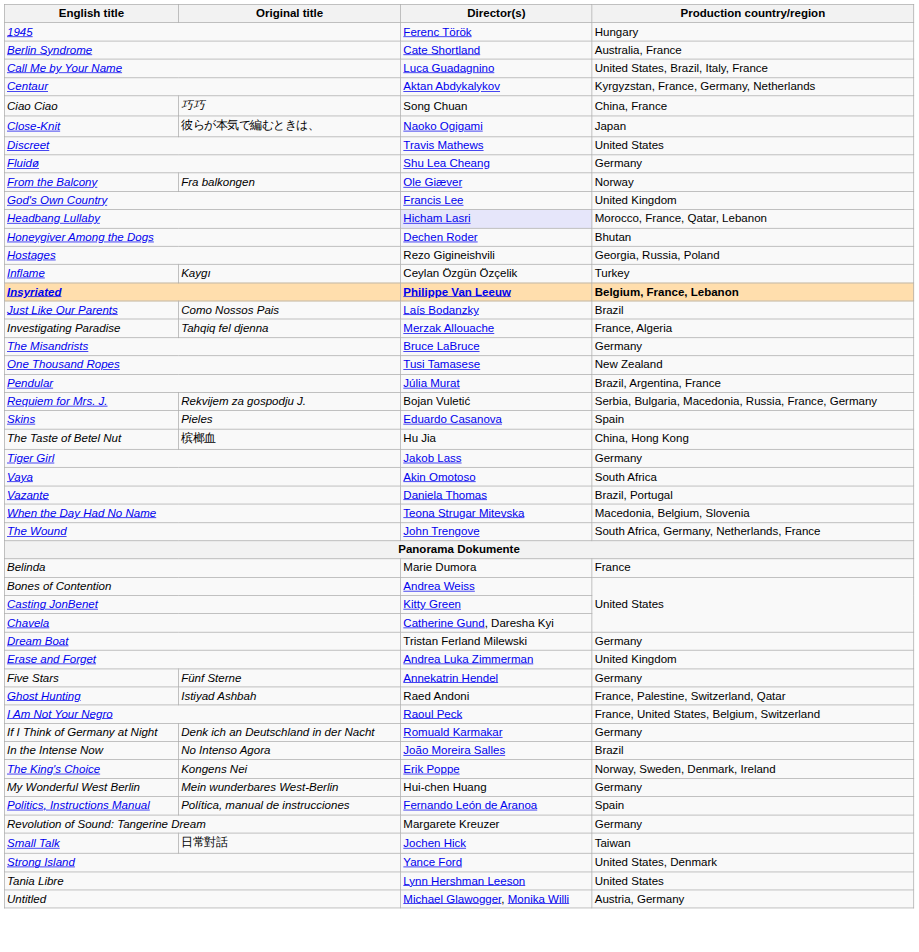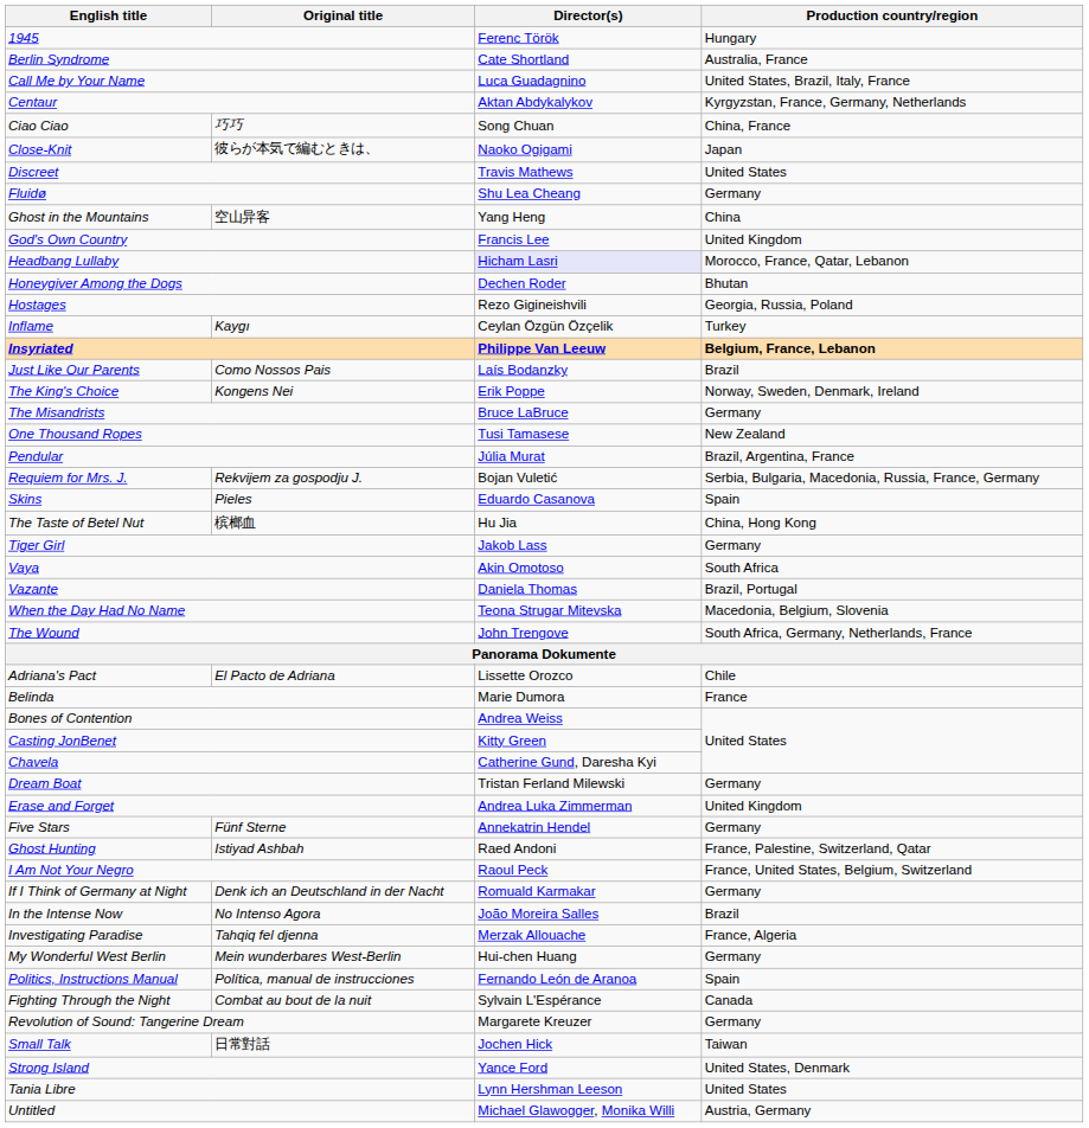 <table class="wikitable" width="100%" cellpadding="5">
 <tr>
 <th scope="col">English title</th>
 <th scope="col">Original title</th>
 <th scope="col">Director(s)</th>
 <th scope="col">Production country/region</th>
 </tr>
 <tr>
 <td colspan="2"><em><a href='#'>1945</a></em></td>
 <td><a href='#'>Ferenc Török</a></td>
 <td>Hungary</td>
 </tr>
 <tr>
 <td colspan="2"><em><a href='#'>Berlin Syndrome</a></em></td>
 <td><a href='#'>Cate Shortland</a></td>
 <td>Australia, France</td>
 </tr>
 <tr>
 <td colspan="2"><em><a href='#'>Call Me by Your Name</a></em></td>
 <td><a href='#'>Luca Guadagnino</a></td>
 <td>United States, Brazil, Italy, France</td>
 </tr>
 <tr>
 <td colspan="2"><em><a href='#'>Centaur</a></em></td>
 <td><a href='#'>Aktan Abdykalykov</a></td>
 <td>Kyrgyzstan, France, Germany, Netherlands</td>
 </tr>
 <tr>
 <td><em>Ciao Ciao</em></td>
 <td><em>巧巧</em></td>
 <td>Song Chuan</td>
 <td>China, France</td>
 </tr>
 <tr>
 <td><em><a href='#'>Close-Knit</a></em></td>
 <td>彼らが本気で編むときは、</td>
 <td><a href='#'>Naoko Ogigami</a></td>
 <td>Japan</td>
 </tr>
 <tr>
 <td colspan="2"><em><a href='#'>Discreet</a></em></td>
 <td><a href='#'>Travis Mathews</a></td>
 <td>United States</td>
 </tr>
 <tr>
 <td colspan="2"><em><a href='#'>Fluidø</a></em></td>
 <td><a href='#'>Shu Lea Cheang</a></td>
 <td>Germany</td>
 </tr>
 <tr>
-<td><em><a href='#'>From the Balcony</a></em></td>
-<td><em>Fra balkongen</em></td>
-<td><a href='#'>Ole Giæver</a></td>
-<td>Norway</td>
+<td><em>Ghost in the Mountains</em></td>
+<td>空山异客</td>
+<td>Yang Heng</td>
+<td>China</td>
 </tr>
 <tr>
 <td colspan="2"><em><a href='#'>God's Own Country</a></em></td>
 <td><a href='#'>Francis Lee</a></td>
 <td>United Kingdom</td>
 </tr>
 <tr>
 <td colspan="2"><em><a href='#'>Headbang Lullaby</a></em></td>
 <td style="background: lavender;"><a href='#'>Hicham Lasri</a></td>
 <td>Morocco, France, Qatar, Lebanon</td>
 </tr>
 <tr>
 <td colspan="2"><em><a href='#'>Honeygiver Among the Dogs</a></em></td>
 <td><a href='#'>Dechen Roder</a></td>
 <td>Bhutan</td>
 </tr>
 <tr>
 <td colspan="2"><em><a href='#'>Hostages</a></em></td>
 <td>Rezo Gigineishvili</td>
 <td>Georgia, Russia, Poland</td>
 </tr>
 <tr>
 <td><em><a href='#'>Inflame</a></em></td>
 <td><em>Kaygı</em></td>
 <td>Ceylan Özgün Özçelik</td>
 <td>Turkey</td>
 </tr>
 <tr style="background:#FFDEAD;">
 <td colspan="2"><strong><em><a href='#'>Insyriated</a></em></strong></td>
 <td><strong><a href='#'>Philippe Van Leeuw</a></strong></td>
 <td><strong>Belgium, France, Lebanon</strong></td>
 </tr>
 <tr>
 <td><em><a href='#'>Just Like Our Parents</a></em></td>
 <td><em>Como Nossos Pais</em></td>
 <td><a href='#'>Laís Bodanzky</a></td>
 <td>Brazil</td>
 </tr>
 <tr>
-<td><em>Investigating Paradise</em></td>
-<td><em>Tahqiq fel djenna</em></td>
-<td><a href='#'>Merzak Allouache</a></td>
-<td>France, Algeria</td>
+<td><em><a href='#'>The King's Choice</a></em></td>
+<td><em>Kongens Nei</em></td>
+<td><a href='#'>Erik Poppe</a></td>
+<td>Norway, Sweden, Denmark, Ireland</td>
 </tr>
 <tr>
 <td colspan="2"><em><a href='#'>The Misandrists</a></em></td>
 <td><a href='#'>Bruce LaBruce</a></td>
 <td>Germany</td>
 </tr>
 <tr>
 <td colspan="2"><em><a href='#'>One Thousand Ropes</a></em></td>
 <td><a href='#'>Tusi Tamasese</a></td>
 <td>New Zealand</td>
 </tr>
 <tr>
 <td colspan="2"><em><a href='#'>Pendular</a></em></td>
 <td><a href='#'>Júlia Murat</a></td>
 <td>Brazil, Argentina, France</td>
 </tr>
 <tr>
 <td><em><a href='#'>Requiem for Mrs. J.</a></em></td>
 <td><em>Rekvijem za gospodju J.</em></td>
 <td>Bojan Vuletić</td>
 <td>Serbia, Bulgaria, Macedonia, Russia, France, Germany</td>
 </tr>
 <tr>
 <td><em><a href='#'>Skins</a></em></td>
 <td><em>Pieles</em></td>
 <td><a href='#'>Eduardo Casanova</a></td>
 <td>Spain</td>
 </tr>
 <tr>
 <td><em>The Taste of Betel Nut</em></td>
 <td>槟榔血</td>
 <td>Hu Jia</td>
 <td>China, Hong Kong</td>
 </tr>
 <tr>
 <td colspan="2"><em><a href='#'>Tiger Girl</a></em></td>
 <td><a href='#'>Jakob Lass</a></td>
 <td>Germany</td>
 </tr>
 <tr>
 <td colspan="2"><em><a href='#'>Vaya</a></em></td>
 <td><a href='#'>Akin Omotoso</a></td>
 <td>South Africa</td>
 </tr>
 <tr>
 <td colspan="2"><em><a href='#'>Vazante</a></em></td>
 <td><a href='#'>Daniela Thomas</a></td>
 <td>Brazil, Portugal</td>
 </tr>
 <tr>
 <td colspan="2"><em><a href='#'>When the Day Had No Name</a></em></td>
 <td><a href='#'>Teona Strugar Mitevska</a></td>
 <td>Macedonia, Belgium, Slovenia</td>
 </tr>
 <tr>
 <td colspan="2"><em><a href='#'>The Wound</a></em></td>
 <td><a href='#'>John Trengove</a></td>
 <td>South Africa, Germany, Netherlands, France</td>
 </tr>
 <tr>
 <th colspan="4">Panorama Dokumente</th>
 </tr>
 <tr>
+<td><em>Adriana's Pact</em></td>
+<td><em>El Pacto de Adriana</em></td>
+<td>Lissette Orozco</td>
+<td>Chile</td>
+</tr>
+<tr>
 <td colspan="2"><em>Belinda</em></td>
 <td>Marie Dumora</td>
 <td>France</td>
 </tr>
 <tr>
 <td colspan="2"><em>Bones of Contention</em></td>
 <td><a href='#'>Andrea Weiss</a></td>
 <td rowspan="3">United States</td>
 </tr>
 <tr>
 <td colspan="2"><em><a href='#'>Casting JonBenet</a></em></td>
 <td><a href='#'>Kitty Green</a></td>
 </tr>
 <tr>
 <td colspan="2"><em><a href='#'>Chavela</a></em></td>
 <td><a href='#'>Catherine Gund</a>, Daresha Kyi</td>
 </tr>
 <tr>
 <td colspan="2"><em><a href='#'>Dream Boat</a></em></td>
 <td>Tristan Ferland Milewski</td>
 <td>Germany</td>
 </tr>
 <tr>
 <td colspan="2"><em><a href='#'>Erase and Forget</a></em></td>
 <td><a href='#'>Andrea Luka Zimmerman</a></td>
 <td>United Kingdom</td>
 </tr>
 <tr>
 <td><em>Five Stars</em></td>
 <td><em>Fünf Sterne</em></td>
 <td><a href='#'>Annekatrin Hendel</a></td>
 <td>Germany</td>
 </tr>
 <tr>
 <td><em><a href='#'>Ghost Hunting</a></em></td>
 <td><em>Istiyad Ashbah</em></td>
 <td>Raed Andoni</td>
 <td>France, Palestine, Switzerland, Qatar</td>
 </tr>
 <tr>
 <td colspan="2"><em><a href='#'>I Am Not Your Negro</a></em></td>
 <td><a href='#'>Raoul Peck</a></td>
 <td>France, United States, Belgium, Switzerland</td>
 </tr>
 <tr>
 <td><em>If I Think of Germany at Night</em></td>
 <td><em>Denk ich an Deutschland in der Nacht</em></td>
 <td><a href='#'>Romuald Karmakar</a></td>
 <td>Germany</td>
 </tr>
 <tr>
 <td><em>In the Intense Now</em></td>
 <td><em>No Intenso Agora</em></td>
 <td><a href='#'>João Moreira Salles</a></td>
 <td>Brazil</td>
 </tr>
 <tr>
-<td><em><a href='#'>The King's Choice</a></em></td>
-<td><em>Kongens Nei</em></td>
-<td><a href='#'>Erik Poppe</a></td>
-<td>Norway, Sweden, Denmark, Ireland</td>
+<td><em>Investigating Paradise</em></td>
+<td><em>Tahqiq fel djenna</em></td>
+<td><a href='#'>Merzak Allouache</a></td>
+<td>France, Algeria</td>
 </tr>
 <tr>
 <td><em>My Wonderful West Berlin</em></td>
 <td><em>Mein wunderbares West-Berlin</em></td>
 <td>Hui-chen Huang</td>
 <td>Germany</td>
 </tr>
 <tr>
 <td><em><a href='#'>Politics, Instructions Manual</a></em></td>
 <td><em>Política, manual de instrucciones</em></td>
 <td><a href='#'>Fernando León de Aranoa</a></td>
 <td>Spain</td>
+</tr>
+<tr>
+<td><em>Fighting Through the Night</em></td>
+<td><em>Combat au bout de la nuit</em></td>
+<td>Sylvain L'Espérance</td>
+<td>Canada</td>
 </tr>
 <tr>
 <td colspan="2"><em>Revolution of Sound: Tangerine Dream</em></td>
 <td>Margarete Kreuzer</td>
 <td>Germany</td>
 </tr>
 <tr>
 <td><em><a href='#'>Small Talk</a></em></td>
 <td>日常對話</td>
 <td><a href='#'>Jochen Hick</a></td>
 <td>Taiwan</td>
 </tr>
 <tr>
 <td colspan="2"><em><a href='#'>Strong Island</a></em></td>
 <td><a href='#'>Yance Ford</a></td>
 <td>United States, Denmark</td>
 </tr>
 <tr>
 <td colspan="2"><em>Tania Libre</em></td>
 <td><a href='#'>Lynn Hershman Leeson</a></td>
 <td>United States</td>
 </tr>
 <tr>
 <td colspan="2"><em>Untitled</em></td>
 <td><a href='#'>Michael Glawogger</a>, <a href='#'>Monika Willi</a></td>
 <td>Austria, Germany</td>
 </tr>
 </table>
